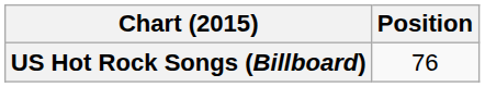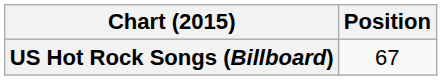 <table class="wikitable plainrowheaders" style="text-align:center">
 <tr>
 <th>Chart (2015)</th>
 <th>Position</th>
 </tr>
 <tr>
 <th scope="row">US Hot Rock Songs (<em>Billboard</em>)</th>
-<td>76</td>
+<td>67</td>
 </tr>
 </table>
